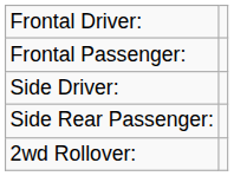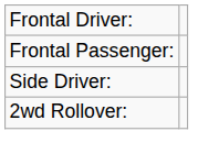 <table class="wikitable">
 <tr>
 <td>Frontal Driver:</td>
 <td></td>
 </tr>
 <tr>
 <td>Frontal Passenger:</td>
 <td></td>
 </tr>
 <tr>
 <td>Side Driver:</td>
 <td></td>
 </tr>
 <tr>
-<td>Side Rear Passenger:</td>
-<td></td>
-</tr>
-<tr>
 <td>2wd Rollover:</td>
 <td></td>
 </tr>
 </table>
